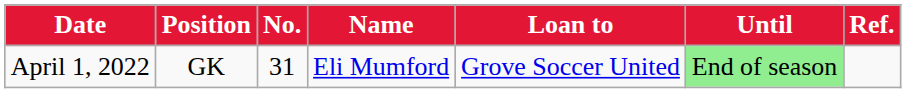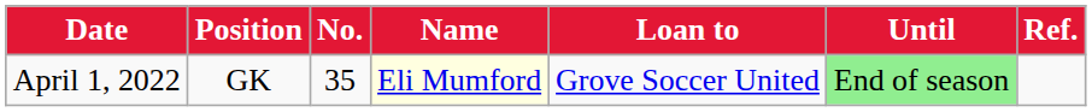 <table class="wikitable" style="text-align:center">
 <tr>
 <th style="background:#E31735; color:#FFFFFF;">Date</th>
 <th style="background:#E31735; color:#FFFFFF;">Position</th>
 <th style="background:#E31735; color:#FFFFFF;">No.</th>
 <th style="background:#E31735; color:#FFFFFF;">Name</th>
 <th style="background:#E31735; color:#FFFFFF;">Loan to</th>
 <th style="background:#E31735; color:#FFFFFF;">Until</th>
 <th style="background:#E31735; color:#FFFFFF;">Ref.</th>
 </tr>
 <tr>
 <td>April 1, 2022</td>
 <td>GK</td>
-<td>31</td>
-<td> <a href='#'>Eli Mumford</a></td>
+<td>35</td>
+<td style="background: lightyellow;"> <a href='#'>Eli Mumford</a></td>
 <td> <a href='#'>Grove Soccer United</a></td>
 <td style="background: lightgreen;">End of season</td>
 <td></td>
 </tr>
 </table>
